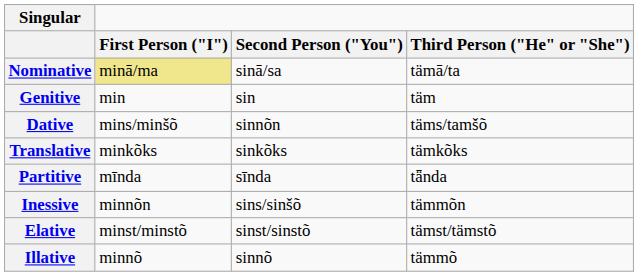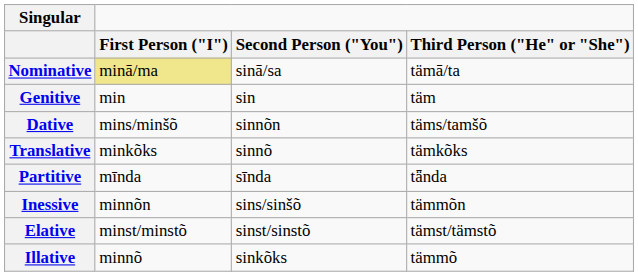 <table class=wikitable>
 <tr>
 <th>Singular</th>
 </tr>
 <tr>
 <th></th>
 <th>First Person ("I")</th>
 <th>Second Person ("You")</th>
 <th>Third Person ("He" or "She")</th>
 </tr>
 <tr>
 <th><a href='#'>Nominative</a></th>
 <td style="background: khaki;">minā/ma</td>
 <td>sinā/sa</td>
 <td>tämā/ta</td>
 </tr>
 <tr>
 <th><a href='#'>Genitive</a></th>
 <td>min</td>
 <td>sin</td>
 <td>täm</td>
 </tr>
 <tr>
 <th><a href='#'>Dative</a></th>
 <td>mins/minšõ</td>
 <td>sinnõn</td>
 <td>täms/tamšõ</td>
 </tr>
 <tr>
 <th><a href='#'>Translative</a></th>
 <td>minkõks</td>
-<td>sinkõks</td>
+<td>sinnõ</td>
 <td>tämkõks</td>
 </tr>
 <tr>
 <th><a href='#'>Partitive</a></th>
 <td>mīnda</td>
 <td>sīnda</td>
 <td>tǟnda</td>
 </tr>
 <tr>
 <th><a href='#'>Inessive</a></th>
 <td>minnõn</td>
 <td>sins/sinšõ</td>
 <td>tämmõn</td>
 </tr>
 <tr>
 <th><a href='#'>Elative</a></th>
 <td>minst/minstõ</td>
 <td>sinst/sinstõ</td>
 <td>tämst/tämstõ</td>
 </tr>
 <tr>
 <th><a href='#'>Illative</a></th>
 <td>minnõ</td>
-<td>sinnõ</td>
+<td>sinkõks</td>
 <td>tämmõ</td>
 </tr>
 </table>
